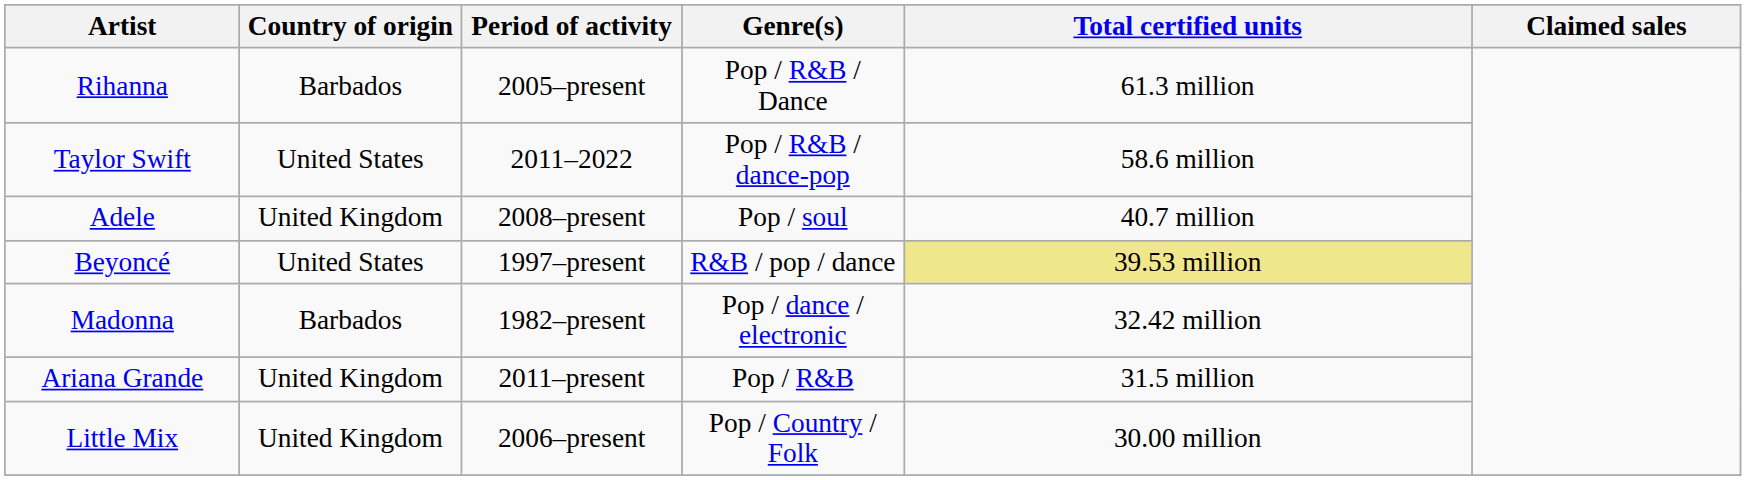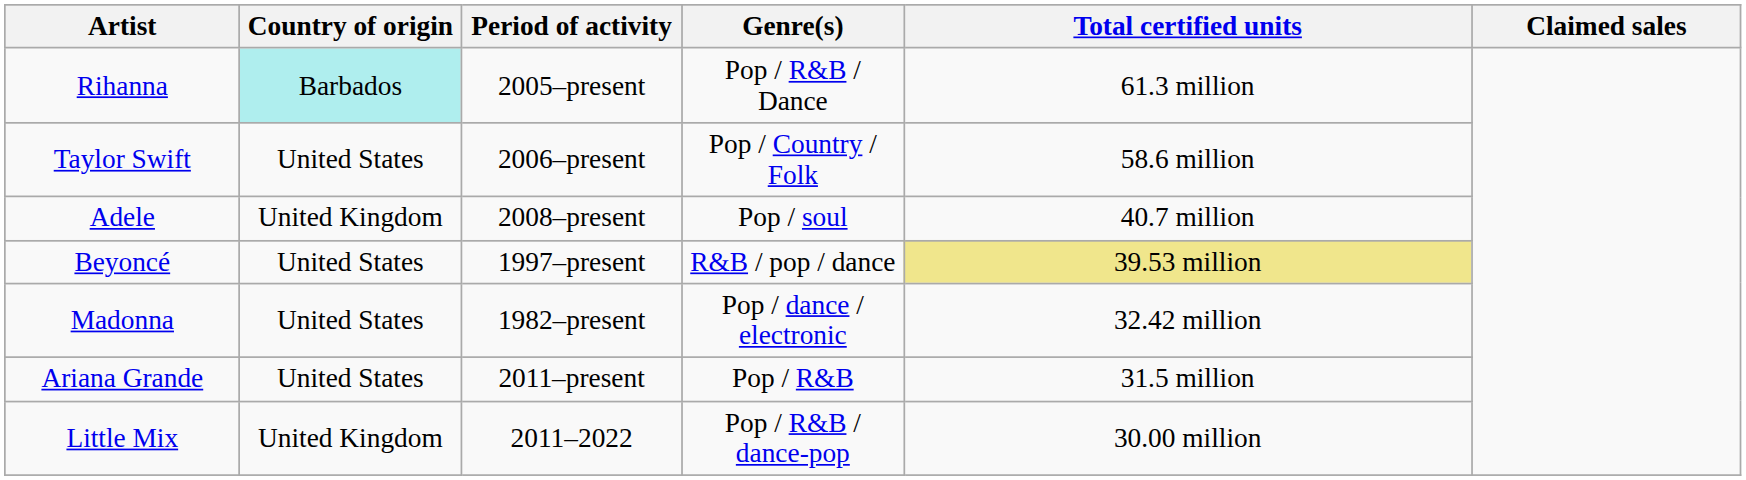 <table class="wikitable plainrowheaders sortable" style="text-align:center;">
 <tr>
 <th scope="col" style="width:130px;">Artist</th>
 <th scope="col" style="width:122px;">Country of origin</th>
 <th scope="col" style="width:122px;">Period of activity</th>
 <th scope="col" style="width:122px;">Genre(s)</th>
 <th scope="col" style="width:325px;"><a href='#'>Total certified units</a></th>
 <th scope="col" style="width:150px;">Claimed sales</th>
 </tr>
 <tr>
 <td><a href='#'>Rihanna</a></td>
-<td>Barbados</td>
+<td style="background: paleturquoise;">Barbados</td>
 <td>2005–present</td>
 <td>Pop / <a href='#'>R&B</a> / Dance</td>
 <td>61.3 million</td>
 </tr>
 <tr>
 <td><a href='#'>Taylor Swift</a></td>
 <td>United States</td>
-<td>2011–2022</td>
-<td>Pop / <a href='#'>R&B</a> / <a href='#'>dance-pop</a></td>
+<td>2006–present</td>
+<td>Pop / <a href='#'>Country</a> / <a href='#'>Folk</a></td>
 <td>58.6 million</td>
 </tr>
 <tr>
 <td><a href='#'>Adele</a></td>
 <td>United Kingdom</td>
 <td>2008–present</td>
 <td>Pop / <a href='#'>soul</a></td>
 <td>40.7 million</td>
 </tr>
 <tr>
 <td><a href='#'>Beyoncé</a></td>
 <td>United States</td>
 <td>1997–present</td>
 <td><a href='#'>R&B</a> / pop / dance</td>
 <td style="background: khaki;">39.53 million</td>
 </tr>
 <tr>
 <td><a href='#'>Madonna</a></td>
-<td>Barbados</td>
+<td>United States</td>
 <td>1982–present</td>
 <td>Pop / <a href='#'>dance</a> / <a href='#'>electronic</a></td>
 <td>32.42 million</td>
 </tr>
 <tr>
 <td><a href='#'>Ariana Grande</a></td>
-<td>United Kingdom</td>
+<td>United States</td>
 <td>2011–present</td>
 <td>Pop / <a href='#'>R&B</a></td>
 <td>31.5 million</td>
 </tr>
 <tr>
 <td><a href='#'>Little Mix</a></td>
 <td>United Kingdom</td>
-<td>2006–present</td>
-<td>Pop / <a href='#'>Country</a> / <a href='#'>Folk</a></td>
+<td>2011–2022</td>
+<td>Pop / <a href='#'>R&B</a> / <a href='#'>dance-pop</a></td>
 <td>30.00 million</td>
 </tr>
 </table>
